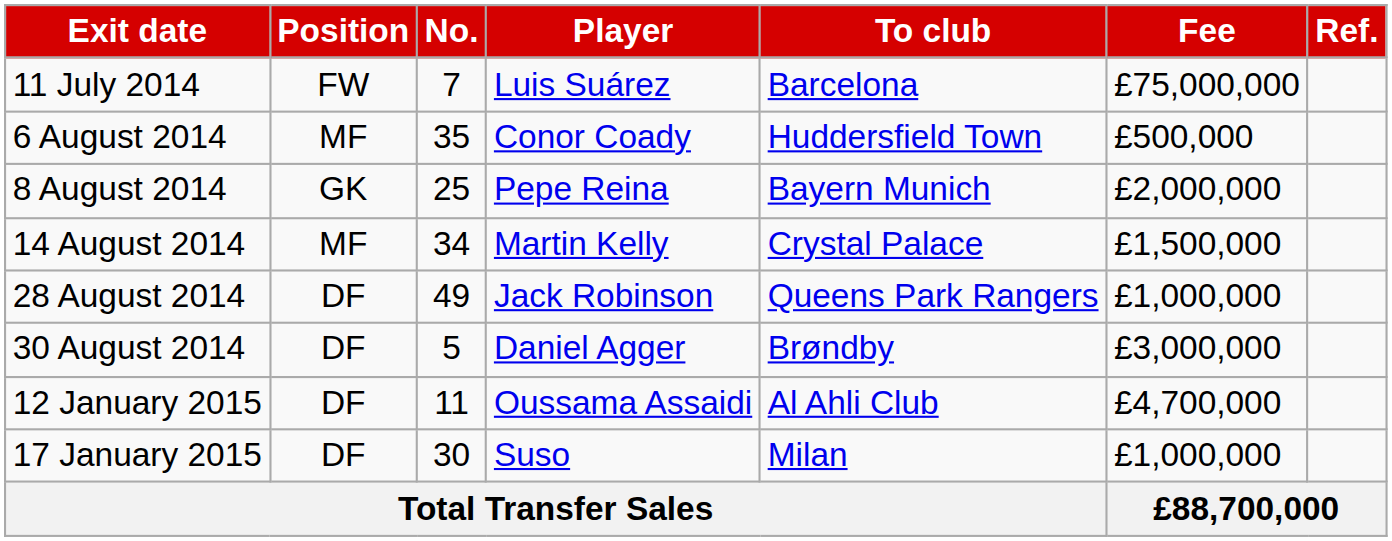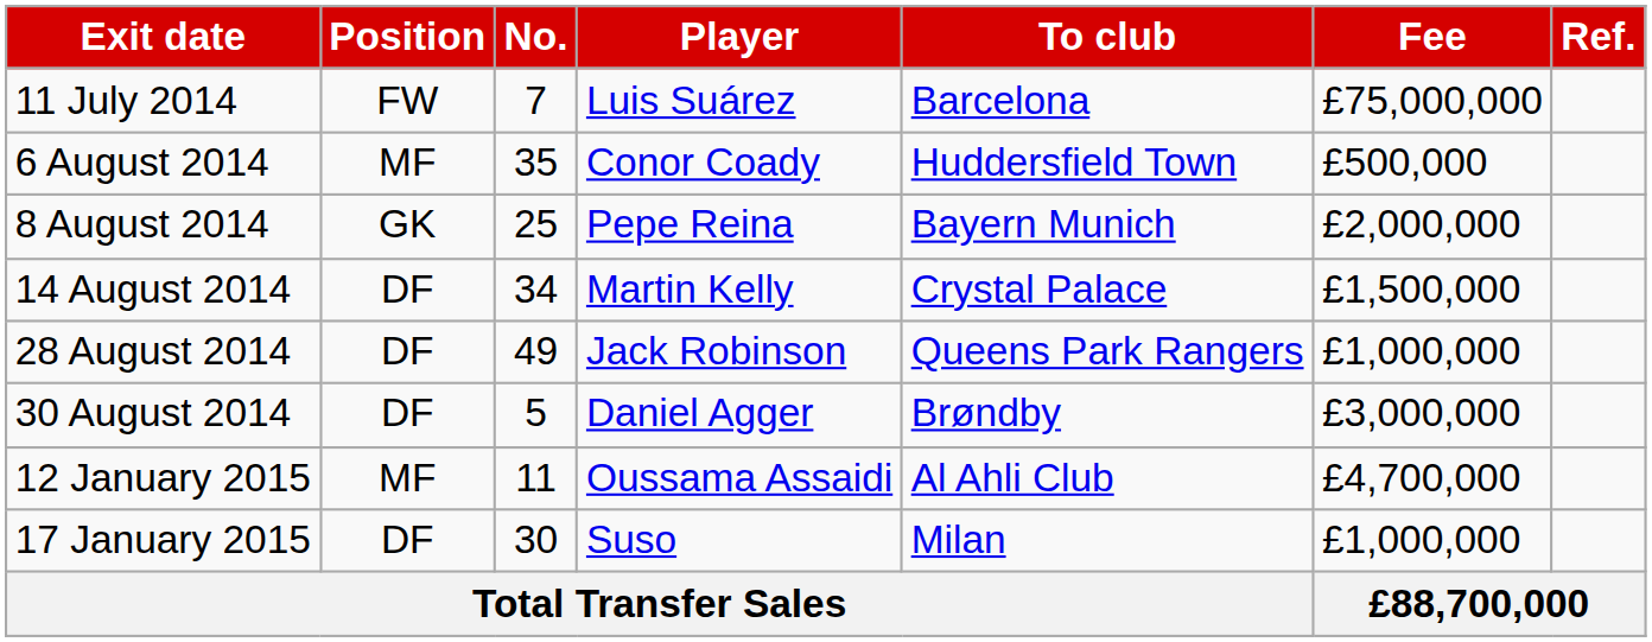 <table class="wikitable sortable">
 <tr>
 <th style="background:#d50000; color:white;">Exit date</th>
 <th style="background:#d50000; color:white;">Position</th>
 <th style="background:#d50000; color:white;">No.</th>
 <th style="background:#d50000; color:white;">Player</th>
 <th style="background:#d50000; color:white;">To club</th>
 <th style="background:#d50000; color:white;">Fee</th>
 <th style="background:#d50000; color:white;">Ref.</th>
 </tr>
 <tr>
 <td>11 July 2014</td>
 <td style="text-align:center;">FW</td>
 <td style="text-align:center;">7</td>
 <td style="text-align:left;"> <a href='#'>Luis Suárez</a></td>
 <td style="text-align:left;"> <a href='#'>Barcelona</a></td>
 <td>£75,000,000</td>
 <td></td>
 </tr>
 <tr>
 <td>6 August 2014</td>
 <td style="text-align:center;">MF</td>
 <td style="text-align:center;">35</td>
 <td style="text-align:left;"> <a href='#'>Conor Coady</a></td>
 <td style="text-align:left;"> <a href='#'>Huddersfield Town</a></td>
 <td>£500,000</td>
 <td></td>
 </tr>
 <tr>
 <td>8 August 2014</td>
 <td style="text-align:center;">GK</td>
 <td style="text-align:center;">25</td>
 <td style="text-align:left;"> <a href='#'>Pepe Reina</a></td>
 <td style="text-align:left;"> <a href='#'>Bayern Munich</a></td>
 <td>£2,000,000</td>
 <td></td>
 </tr>
 <tr>
 <td>14 August 2014</td>
-<td style="text-align:center;">MF</td>
+<td style="text-align:center;">DF</td>
 <td style="text-align:center;">34</td>
 <td style="text-align:left;"> <a href='#'>Martin Kelly</a></td>
 <td style="text-align:left;"> <a href='#'>Crystal Palace</a></td>
 <td>£1,500,000</td>
 <td></td>
 </tr>
 <tr>
 <td>28 August 2014</td>
 <td style="text-align:center;">DF</td>
 <td style="text-align:center;">49</td>
 <td style="text-align:left;"> <a href='#'>Jack Robinson</a></td>
 <td style="text-align:left;"> <a href='#'>Queens Park Rangers</a></td>
 <td>£1,000,000</td>
 <td></td>
 </tr>
 <tr>
 <td>30 August 2014</td>
 <td style="text-align:center;">DF</td>
 <td style="text-align:center;">5</td>
 <td style="text-align:left;"> <a href='#'>Daniel Agger</a></td>
 <td style="text-align:left;"> <a href='#'>Brøndby</a></td>
 <td>£3,000,000</td>
 <td></td>
 </tr>
 <tr>
 <td>12 January 2015</td>
-<td style="text-align:center;">DF</td>
+<td style="text-align:center;">MF</td>
 <td style="text-align:center;">11</td>
 <td style="text-align:left;"> <a href='#'>Oussama Assaidi</a></td>
 <td style="text-align:left;"> <a href='#'>Al Ahli Club</a></td>
 <td>£4,700,000</td>
 <td></td>
 </tr>
 <tr>
 <td>17 January 2015</td>
 <td style="text-align:center;">DF</td>
 <td style="text-align:center;">30</td>
 <td style="text-align:left;"> <a href='#'>Suso</a></td>
 <td style="text-align:left;"> <a href='#'>Milan</a></td>
 <td>£1,000,000</td>
 <td></td>
 </tr>
 <tr>
 <th colspan="5">Total Transfer Sales</th>
 <th colspan="2">£88,700,000</th>
 </tr>
 </table>
